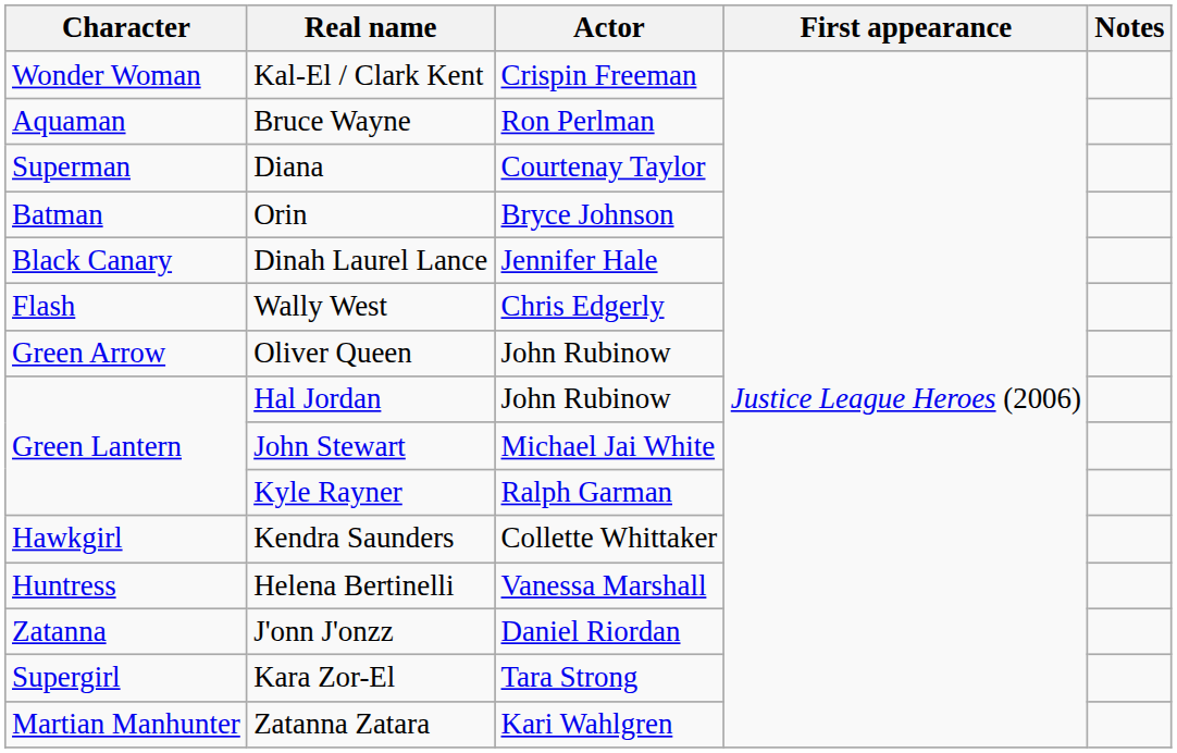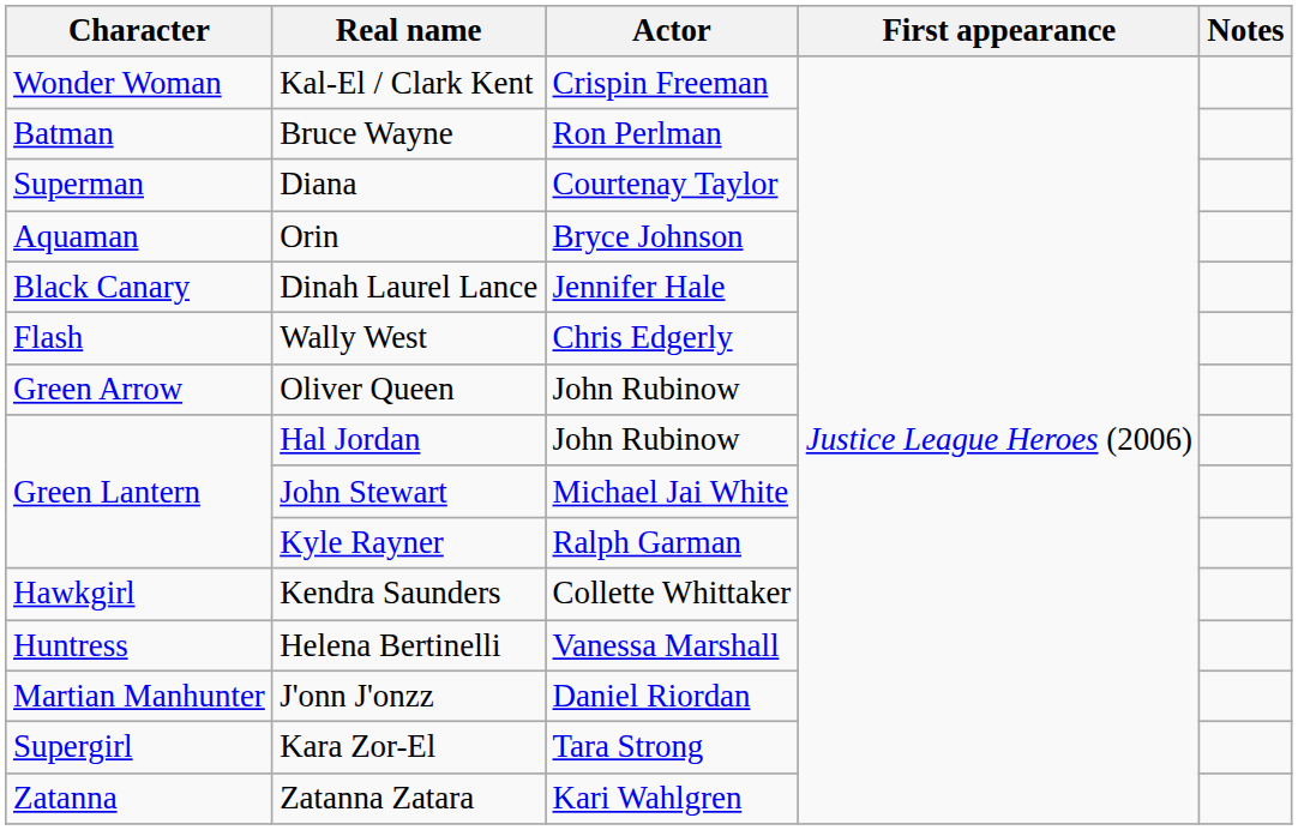 <table class="wikitable">
 <tr>
 <th>Character</th>
 <th>Real name</th>
 <th>Actor</th>
 <th>First appearance</th>
 <th>Notes</th>
 </tr>
 <tr>
 <td><a href='#'>Wonder Woman</a></td>
 <td>Kal-El / Clark Kent</td>
 <td><a href='#'>Crispin Freeman</a></td>
 <td rowspan="15"><em><a href='#'>Justice League Heroes</a></em> (2006)</td>
 <td></td>
 </tr>
 <tr>
-<td><a href='#'>Aquaman</a></td>
+<td><a href='#'>Batman</a></td>
 <td>Bruce Wayne</td>
 <td><a href='#'>Ron Perlman</a></td>
 <td></td>
 </tr>
 <tr>
 <td><a href='#'>Superman</a></td>
 <td>Diana</td>
 <td><a href='#'>Courtenay Taylor</a></td>
 <td></td>
 </tr>
 <tr>
-<td><a href='#'>Batman</a></td>
+<td><a href='#'>Aquaman</a></td>
 <td>Orin</td>
 <td><a href='#'>Bryce Johnson</a></td>
 <td></td>
 </tr>
 <tr>
 <td><a href='#'>Black Canary</a></td>
 <td>Dinah Laurel Lance</td>
 <td><a href='#'>Jennifer Hale</a></td>
 <td></td>
 </tr>
 <tr>
 <td><a href='#'>Flash</a></td>
 <td>Wally West</td>
 <td><a href='#'>Chris Edgerly</a></td>
 <td></td>
 </tr>
 <tr>
 <td><a href='#'>Green Arrow</a></td>
 <td>Oliver Queen</td>
 <td>John Rubinow</td>
 <td></td>
 </tr>
 <tr>
 <td rowspan="3"><a href='#'>Green Lantern</a></td>
 <td><a href='#'>Hal Jordan</a></td>
 <td>John Rubinow</td>
 <td></td>
 </tr>
 <tr>
 <td><a href='#'>John Stewart</a></td>
 <td><a href='#'>Michael Jai White</a></td>
 <td></td>
 </tr>
 <tr>
 <td><a href='#'>Kyle Rayner</a></td>
 <td><a href='#'>Ralph Garman</a></td>
 <td></td>
 </tr>
 <tr>
 <td><a href='#'>Hawkgirl</a></td>
 <td>Kendra Saunders</td>
 <td>Collette Whittaker</td>
 <td></td>
 </tr>
 <tr>
 <td><a href='#'>Huntress</a></td>
 <td>Helena Bertinelli</td>
 <td><a href='#'>Vanessa Marshall</a></td>
 <td></td>
 </tr>
 <tr>
-<td><a href='#'>Zatanna</a></td>
+<td><a href='#'>Martian Manhunter</a></td>
 <td>J'onn J'onzz</td>
 <td><a href='#'>Daniel Riordan</a></td>
 <td></td>
 </tr>
 <tr>
 <td><a href='#'>Supergirl</a></td>
 <td>Kara Zor-El</td>
 <td><a href='#'>Tara Strong</a></td>
 <td></td>
 </tr>
 <tr>
-<td><a href='#'>Martian Manhunter</a></td>
+<td><a href='#'>Zatanna</a></td>
 <td>Zatanna Zatara</td>
 <td><a href='#'>Kari Wahlgren</a></td>
 <td></td>
 </tr>
 </table>
